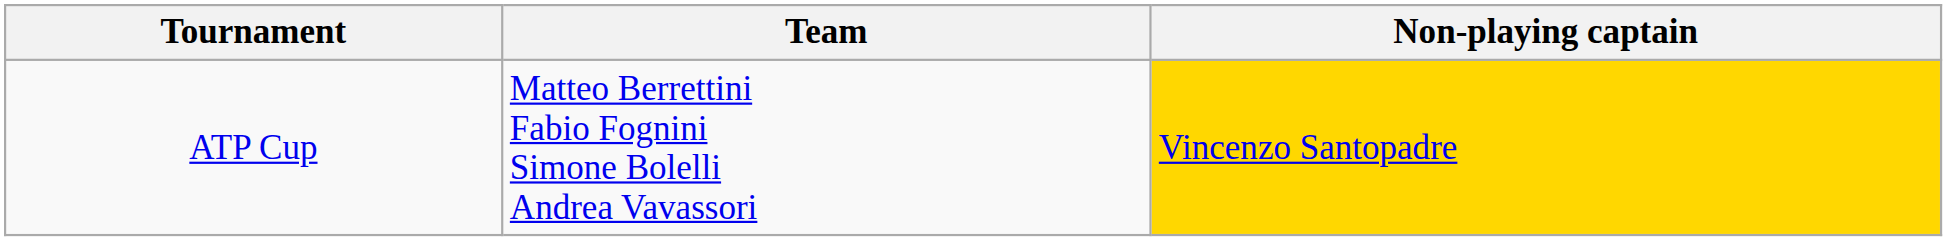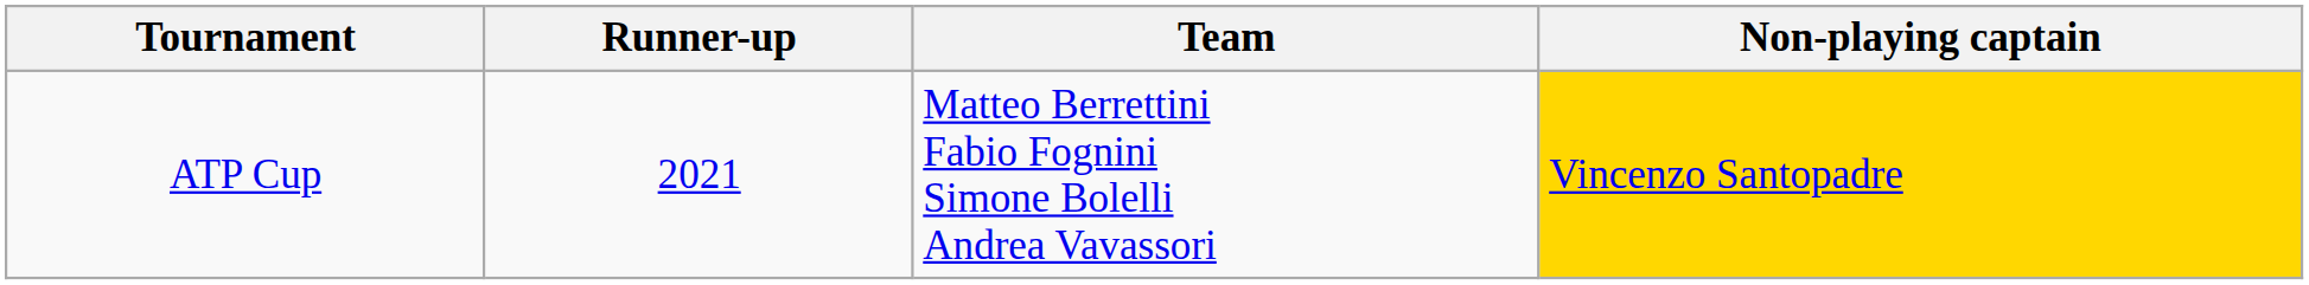 <table class="wikitable" width=70% style="font-size:100%; text-align:left;">
 <tr>
 <th>Tournament</th>
+<th>Runner-up</th>
 <th>Team</th>
 <th>Non-playing captain</th>
 </tr>
 <tr>
 <td align=center><a href='#'>ATP Cup</a></td>
+<td align=center><a href='#'>2021</a></td>
 <td><a href='#'>Matteo Berrettini</a><br><a href='#'>Fabio Fognini</a><br><a href='#'>Simone Bolelli</a><br><a href='#'>Andrea Vavassori</a></td>
 <td style="background: gold;"><a href='#'>Vincenzo Santopadre</a></td>
 </tr>
 </table>
